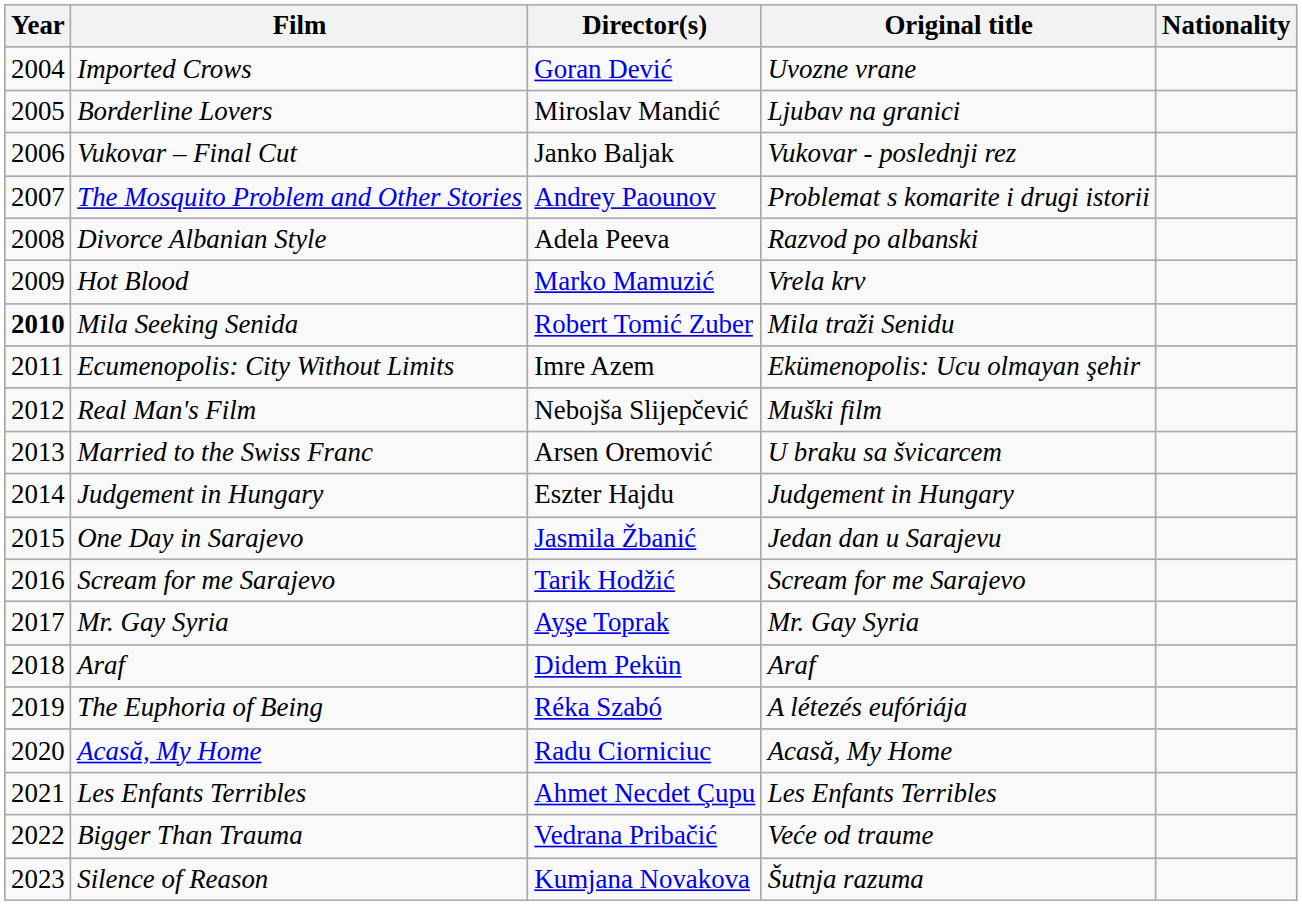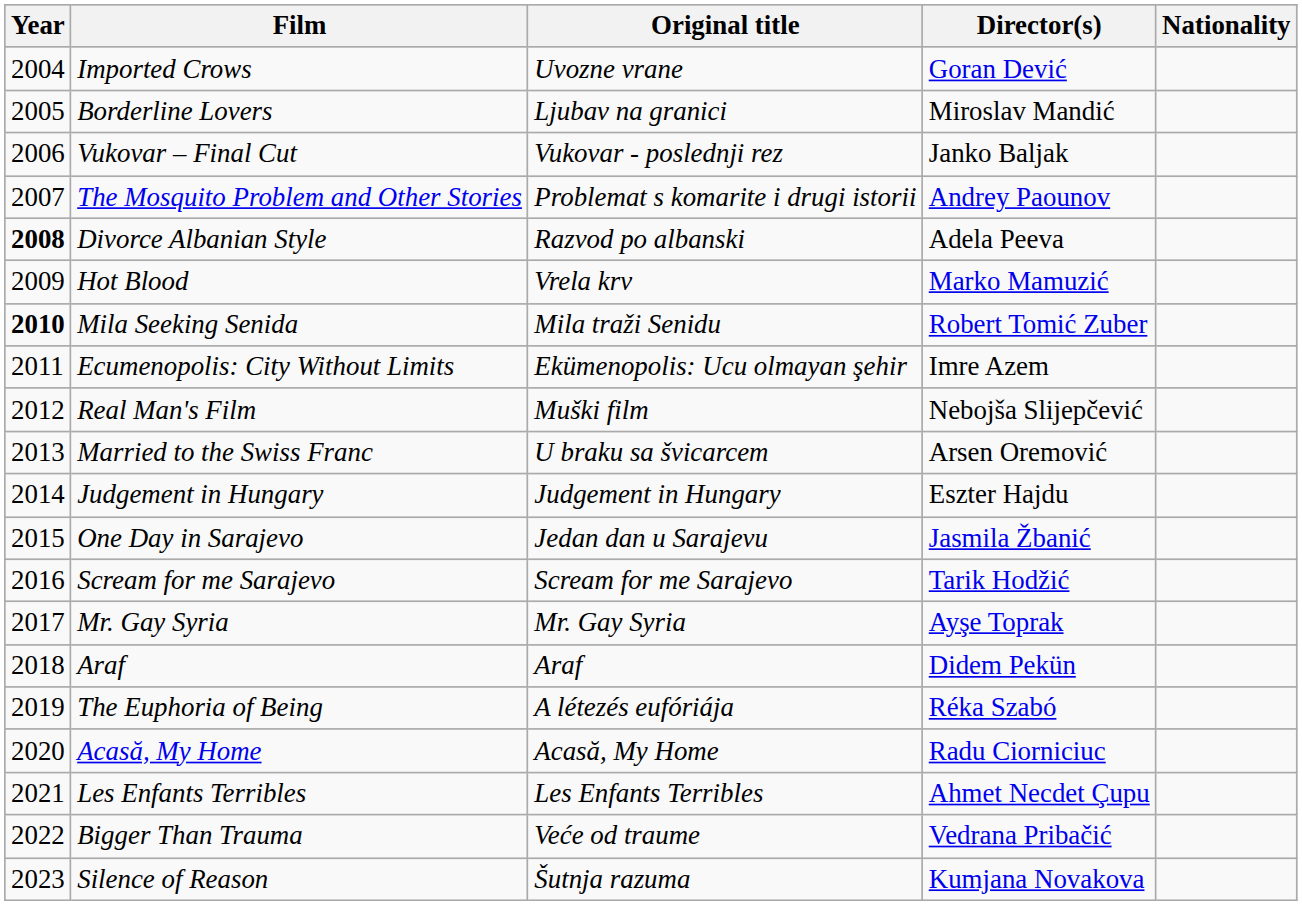 <table class="wikitable">
 <tr>
 <th>Year</th>
 <th>Film</th>
+<th>Original title</th>
 <th>Director(s)</th>
-<th>Original title</th>
 <th>Nationality</th>
 </tr>
 <tr>
 <td>2004</td>
 <td><em>Imported Crows</em></td>
+<td><em>Uvozne vrane</em></td>
 <td><a href='#'>Goran Dević</a></td>
-<td><em>Uvozne vrane</em></td>
 <td></td>
 </tr>
 <tr>
 <td>2005</td>
 <td><em>Borderline Lovers</em></td>
+<td><em>Ljubav na granici</em></td>
 <td>Miroslav Mandić</td>
-<td><em>Ljubav na granici</em></td>
 <td></td>
 </tr>
 <tr>
 <td>2006</td>
 <td><em>Vukovar – Final Cut</em></td>
+<td><em>Vukovar - poslednji rez</em></td>
 <td>Janko Baljak</td>
-<td><em>Vukovar - poslednji rez</em></td>
 <td></td>
 </tr>
 <tr>
 <td>2007</td>
 <td><em><a href='#'>The Mosquito Problem and Other Stories</a></em></td>
+<td><em>Problemat s komarite i drugi istorii</em></td>
 <td><a href='#'>Andrey Paounov</a></td>
-<td><em>Problemat s komarite i drugi istorii</em></td>
 <td></td>
 </tr>
 <tr>
-<td>2008</td>
+<td><strong>2008</strong></td>
 <td><em>Divorce Albanian Style</em></td>
+<td><em>Razvod po albanski</em></td>
 <td>Adela Peeva</td>
-<td><em>Razvod po albanski</em></td>
 <td></td>
 </tr>
 <tr>
 <td>2009</td>
 <td><em>Hot Blood</em></td>
+<td><em>Vrela krv</em></td>
 <td><a href='#'>Marko Mamuzić</a></td>
-<td><em>Vrela krv</em></td>
 <td></td>
 </tr>
 <tr>
 <td><strong>2010</strong></td>
 <td><em>Mila Seeking Senida</em></td>
+<td><em>Mila traži Senidu</em></td>
 <td><a href='#'>Robert Tomić Zuber</a></td>
-<td><em>Mila traži Senidu</em></td>
 <td></td>
 </tr>
 <tr>
 <td>2011</td>
 <td><em>Ecumenopolis: City Without Limits</em></td>
+<td><em>Ekümenopolis: Ucu olmayan şehir</em></td>
 <td>Imre Azem</td>
-<td><em>Ekümenopolis: Ucu olmayan şehir</em></td>
 <td></td>
 </tr>
 <tr>
 <td>2012</td>
 <td><em>Real Man's Film</em></td>
+<td><em>Muški film</em></td>
 <td>Nebojša Slijepčević</td>
-<td><em>Muški film</em></td>
 <td></td>
 </tr>
 <tr>
 <td>2013</td>
 <td><em>Married to the Swiss Franc</em></td>
+<td><em>U braku sa švicarcem</em></td>
 <td>Arsen Oremović</td>
-<td><em>U braku sa švicarcem</em></td>
 <td></td>
 </tr>
 <tr>
 <td>2014</td>
 <td><em>Judgement in Hungary</em></td>
+<td><em>Judgement in Hungary</em></td>
 <td>Eszter Hajdu</td>
-<td><em>Judgement in Hungary</em></td>
 <td></td>
 </tr>
 <tr>
 <td>2015</td>
 <td><em>One Day in Sarajevo</em></td>
+<td><em>Jedan dan u Sarajevu</em></td>
 <td><a href='#'>Jasmila Žbanić</a></td>
-<td><em>Jedan dan u Sarajevu</em></td>
 <td></td>
 </tr>
 <tr>
 <td>2016</td>
 <td><em>Scream for me Sarajevo</em></td>
+<td><em>Scream for me Sarajevo</em></td>
 <td><a href='#'>Tarik Hodžić</a></td>
-<td><em>Scream for me Sarajevo</em></td>
 <td></td>
 </tr>
 <tr>
 <td>2017</td>
 <td><em>Mr. Gay Syria</em></td>
+<td><em>Mr. Gay Syria</em></td>
 <td><a href='#'>Ayşe Toprak</a></td>
-<td><em>Mr. Gay Syria</em></td>
 <td></td>
 </tr>
 <tr>
 <td>2018</td>
 <td><em>Araf</em></td>
+<td><em>Araf</em></td>
 <td><a href='#'>Didem Pekün</a></td>
-<td><em>Araf</em></td>
 <td></td>
 </tr>
 <tr>
 <td>2019</td>
 <td><em>The Euphoria of Being</em></td>
+<td><em>A létezés eufóriája</em></td>
 <td><a href='#'>Réka Szabó</a></td>
-<td><em>A létezés eufóriája</em></td>
 <td></td>
 </tr>
 <tr>
 <td>2020</td>
 <td><em><a href='#'>Acasă, My Home</a></em></td>
+<td><em>Acasă, My Home</em></td>
 <td><a href='#'>Radu Ciorniciuc</a></td>
-<td><em>Acasă, My Home</em></td>
 <td></td>
 </tr>
 <tr>
 <td>2021</td>
 <td><em>Les Enfants Terribles</em></td>
+<td><em>Les Enfants Terribles</em></td>
 <td><a href='#'>Ahmet Necdet Çupu</a></td>
-<td><em>Les Enfants Terribles</em></td>
 <td></td>
 </tr>
 <tr>
 <td>2022</td>
 <td><em>Bigger Than Trauma</em></td>
+<td><em>Veće od traume</em></td>
 <td><a href='#'>Vedrana Pribačić</a></td>
-<td><em>Veće od traume</em></td>
 <td></td>
 </tr>
 <tr>
 <td>2023</td>
 <td><em>Silence of Reason</em></td>
+<td><em>Šutnja razuma</em></td>
 <td><a href='#'>Kumjana Novakova</a></td>
-<td><em>Šutnja razuma</em></td>
 <td></td>
 </tr>
 </table>
